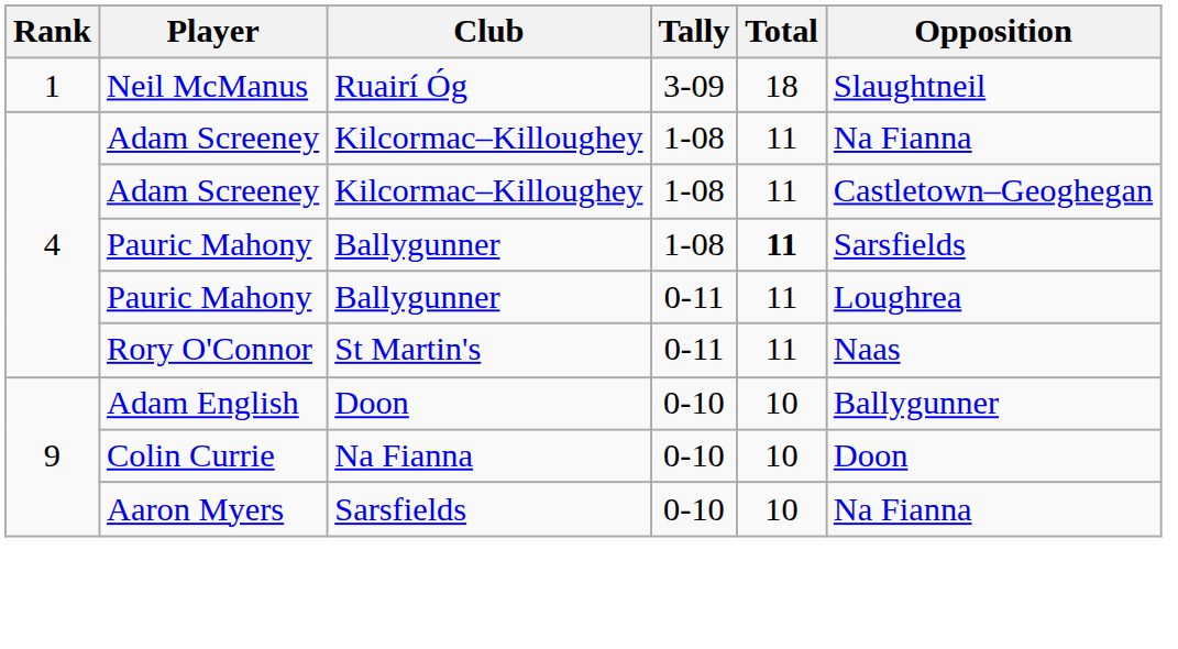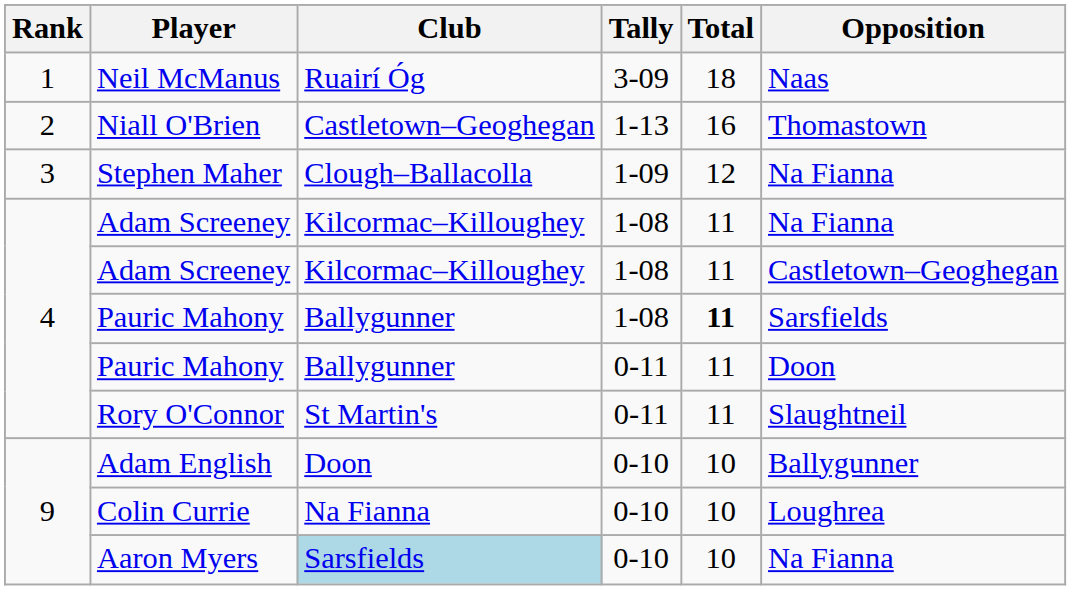 <table class="wikitable">
 <tr>
 <th>Rank</th>
 <th>Player</th>
 <th>Club</th>
 <th>Tally</th>
 <th>Total</th>
 <th>Opposition</th>
 </tr>
 <tr>
 <td rowspan="1" style="text-align:center;">1</td>
 <td><a href='#'>Neil McManus</a></td>
 <td><a href='#'>Ruairí Óg</a></td>
 <td align=center>3-09</td>
 <td align=center>18</td>
-<td><a href='#'>Slaughtneil</a></td>
+<td><a href='#'>Naas</a></td>
+</tr>
+<tr>
+<td rowspan="1" style="text-align:center;">2</td>
+<td><a href='#'>Niall O'Brien</a></td>
+<td><a href='#'>Castletown–Geoghegan</a></td>
+<td align=center>1-13</td>
+<td align=center>16</td>
+<td><a href='#'>Thomastown</a></td>
+</tr>
+<tr>
+<td rowspan="1" style="text-align:center;">3</td>
+<td><a href='#'>Stephen Maher</a></td>
+<td><a href='#'>Clough–Ballacolla</a></td>
+<td align=center>1-09</td>
+<td align=center>12</td>
+<td><a href='#'>Na Fianna</a></td>
 </tr>
 <tr>
 <td rowspan="5" style="text-align:center;">4</td>
 <td><a href='#'>Adam Screeney</a></td>
 <td><a href='#'>Kilcormac–Killoughey</a></td>
 <td align=center>1-08</td>
 <td align=center>11</td>
 <td><a href='#'>Na Fianna</a></td>
 </tr>
 <tr>
 <td><a href='#'>Adam Screeney</a></td>
 <td><a href='#'>Kilcormac–Killoughey</a></td>
 <td align=center>1-08</td>
 <td align=center>11</td>
 <td><a href='#'>Castletown–Geoghegan</a></td>
 </tr>
 <tr>
 <td><a href='#'>Pauric Mahony</a></td>
 <td><a href='#'>Ballygunner</a></td>
 <td align=center>1-08</td>
 <td align=center><strong>11</strong></td>
 <td><a href='#'>Sarsfields</a></td>
 </tr>
 <tr>
 <td><a href='#'>Pauric Mahony</a></td>
 <td><a href='#'>Ballygunner</a></td>
 <td align=center>0-11</td>
 <td align=center>11</td>
-<td><a href='#'>Loughrea</a></td>
+<td><a href='#'>Doon</a></td>
 </tr>
 <tr>
 <td><a href='#'>Rory O'Connor</a></td>
 <td><a href='#'>St Martin's</a></td>
 <td align=center>0-11</td>
 <td align=center>11</td>
-<td><a href='#'>Naas</a></td>
+<td><a href='#'>Slaughtneil</a></td>
 </tr>
 <tr>
 <td rowspan="3" style="text-align:center;">9</td>
 <td><a href='#'>Adam English</a></td>
 <td><a href='#'>Doon</a></td>
 <td align=center>0-10</td>
 <td align=center>10</td>
 <td><a href='#'>Ballygunner</a></td>
 </tr>
 <tr>
 <td><a href='#'>Colin Currie</a></td>
 <td><a href='#'>Na Fianna</a></td>
 <td align=center>0-10</td>
 <td align=center>10</td>
-<td><a href='#'>Doon</a></td>
+<td><a href='#'>Loughrea</a></td>
 </tr>
 <tr>
 <td><a href='#'>Aaron Myers</a></td>
-<td><a href='#'>Sarsfields</a></td>
+<td style="background: lightblue;"><a href='#'>Sarsfields</a></td>
 <td align=center>0-10</td>
 <td align=center>10</td>
 <td><a href='#'>Na Fianna</a></td>
 </tr>
 </table>
